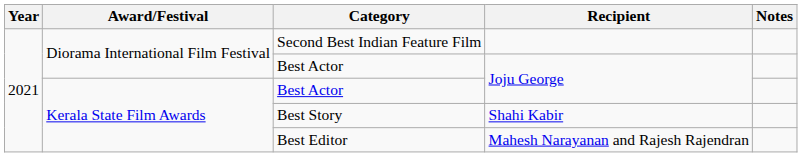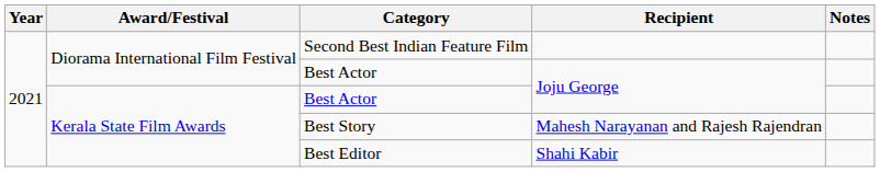 <table class="wikitable">
 <tr>
 <th>Year</th>
 <th>Award/Festival</th>
 <th>Category</th>
 <th>Recipient</th>
 <th>Notes</th>
 </tr>
 <tr>
 <td rowspan="5">2021</td>
 <td rowspan="2">Diorama International Film Festival</td>
 <td>Second Best Indian Feature Film</td>
 <td></td>
 <td></td>
 </tr>
 <tr>
 <td>Best Actor</td>
 <td rowspan="2"><a href='#'>Joju George</a></td>
 <td></td>
 </tr>
 <tr>
 <td rowspan="3"><a href='#'>Kerala State Film Awards</a></td>
 <td><a href='#'>Best Actor</a></td>
 <td></td>
 </tr>
 <tr>
 <td>Best Story</td>
-<td><a href='#'>Shahi Kabir</a></td>
+<td><a href='#'>Mahesh Narayanan</a> and Rajesh Rajendran</td>
 <td></td>
 </tr>
 <tr>
 <td>Best Editor</td>
-<td><a href='#'>Mahesh Narayanan</a> and Rajesh Rajendran</td>
+<td><a href='#'>Shahi Kabir</a></td>
 <td></td>
 </tr>
 </table>
